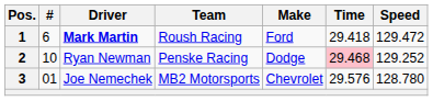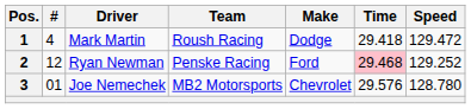 <table class="wikitable" style="font-size:95%">
 <tr>
 <th>Pos.</th>
 <th>#</th>
 <th>Driver</th>
 <th>Team</th>
 <th>Make</th>
 <th>Time</th>
 <th>Speed</th>
 </tr>
 <tr>
 <th>1</th>
-<td>6</td>
-<td><strong><a href='#'>Mark Martin</a></strong></td>
+<td>4</td>
+<td><a href='#'>Mark Martin</a></td>
 <td><a href='#'>Roush Racing</a></td>
-<td><a href='#'>Ford</a></td>
+<td><a href='#'>Dodge</a></td>
 <td>29.418</td>
 <td>129.472</td>
 </tr>
 <tr>
 <th>2</th>
-<td>10</td>
+<td>12</td>
 <td><a href='#'>Ryan Newman</a></td>
 <td><a href='#'>Penske Racing</a></td>
-<td><a href='#'>Dodge</a></td>
+<td><a href='#'>Ford</a></td>
 <td style="background: pink;">29.468</td>
 <td>129.252</td>
 </tr>
 <tr>
 <th>3</th>
 <td>01</td>
 <td><a href='#'>Joe Nemechek</a></td>
 <td><a href='#'>MB2 Motorsports</a></td>
 <td><a href='#'>Chevrolet</a></td>
 <td>29.576</td>
 <td>128.780</td>
 </tr>
 <tr>
 <th colspan="7"></th>
 </tr>
 </table>
